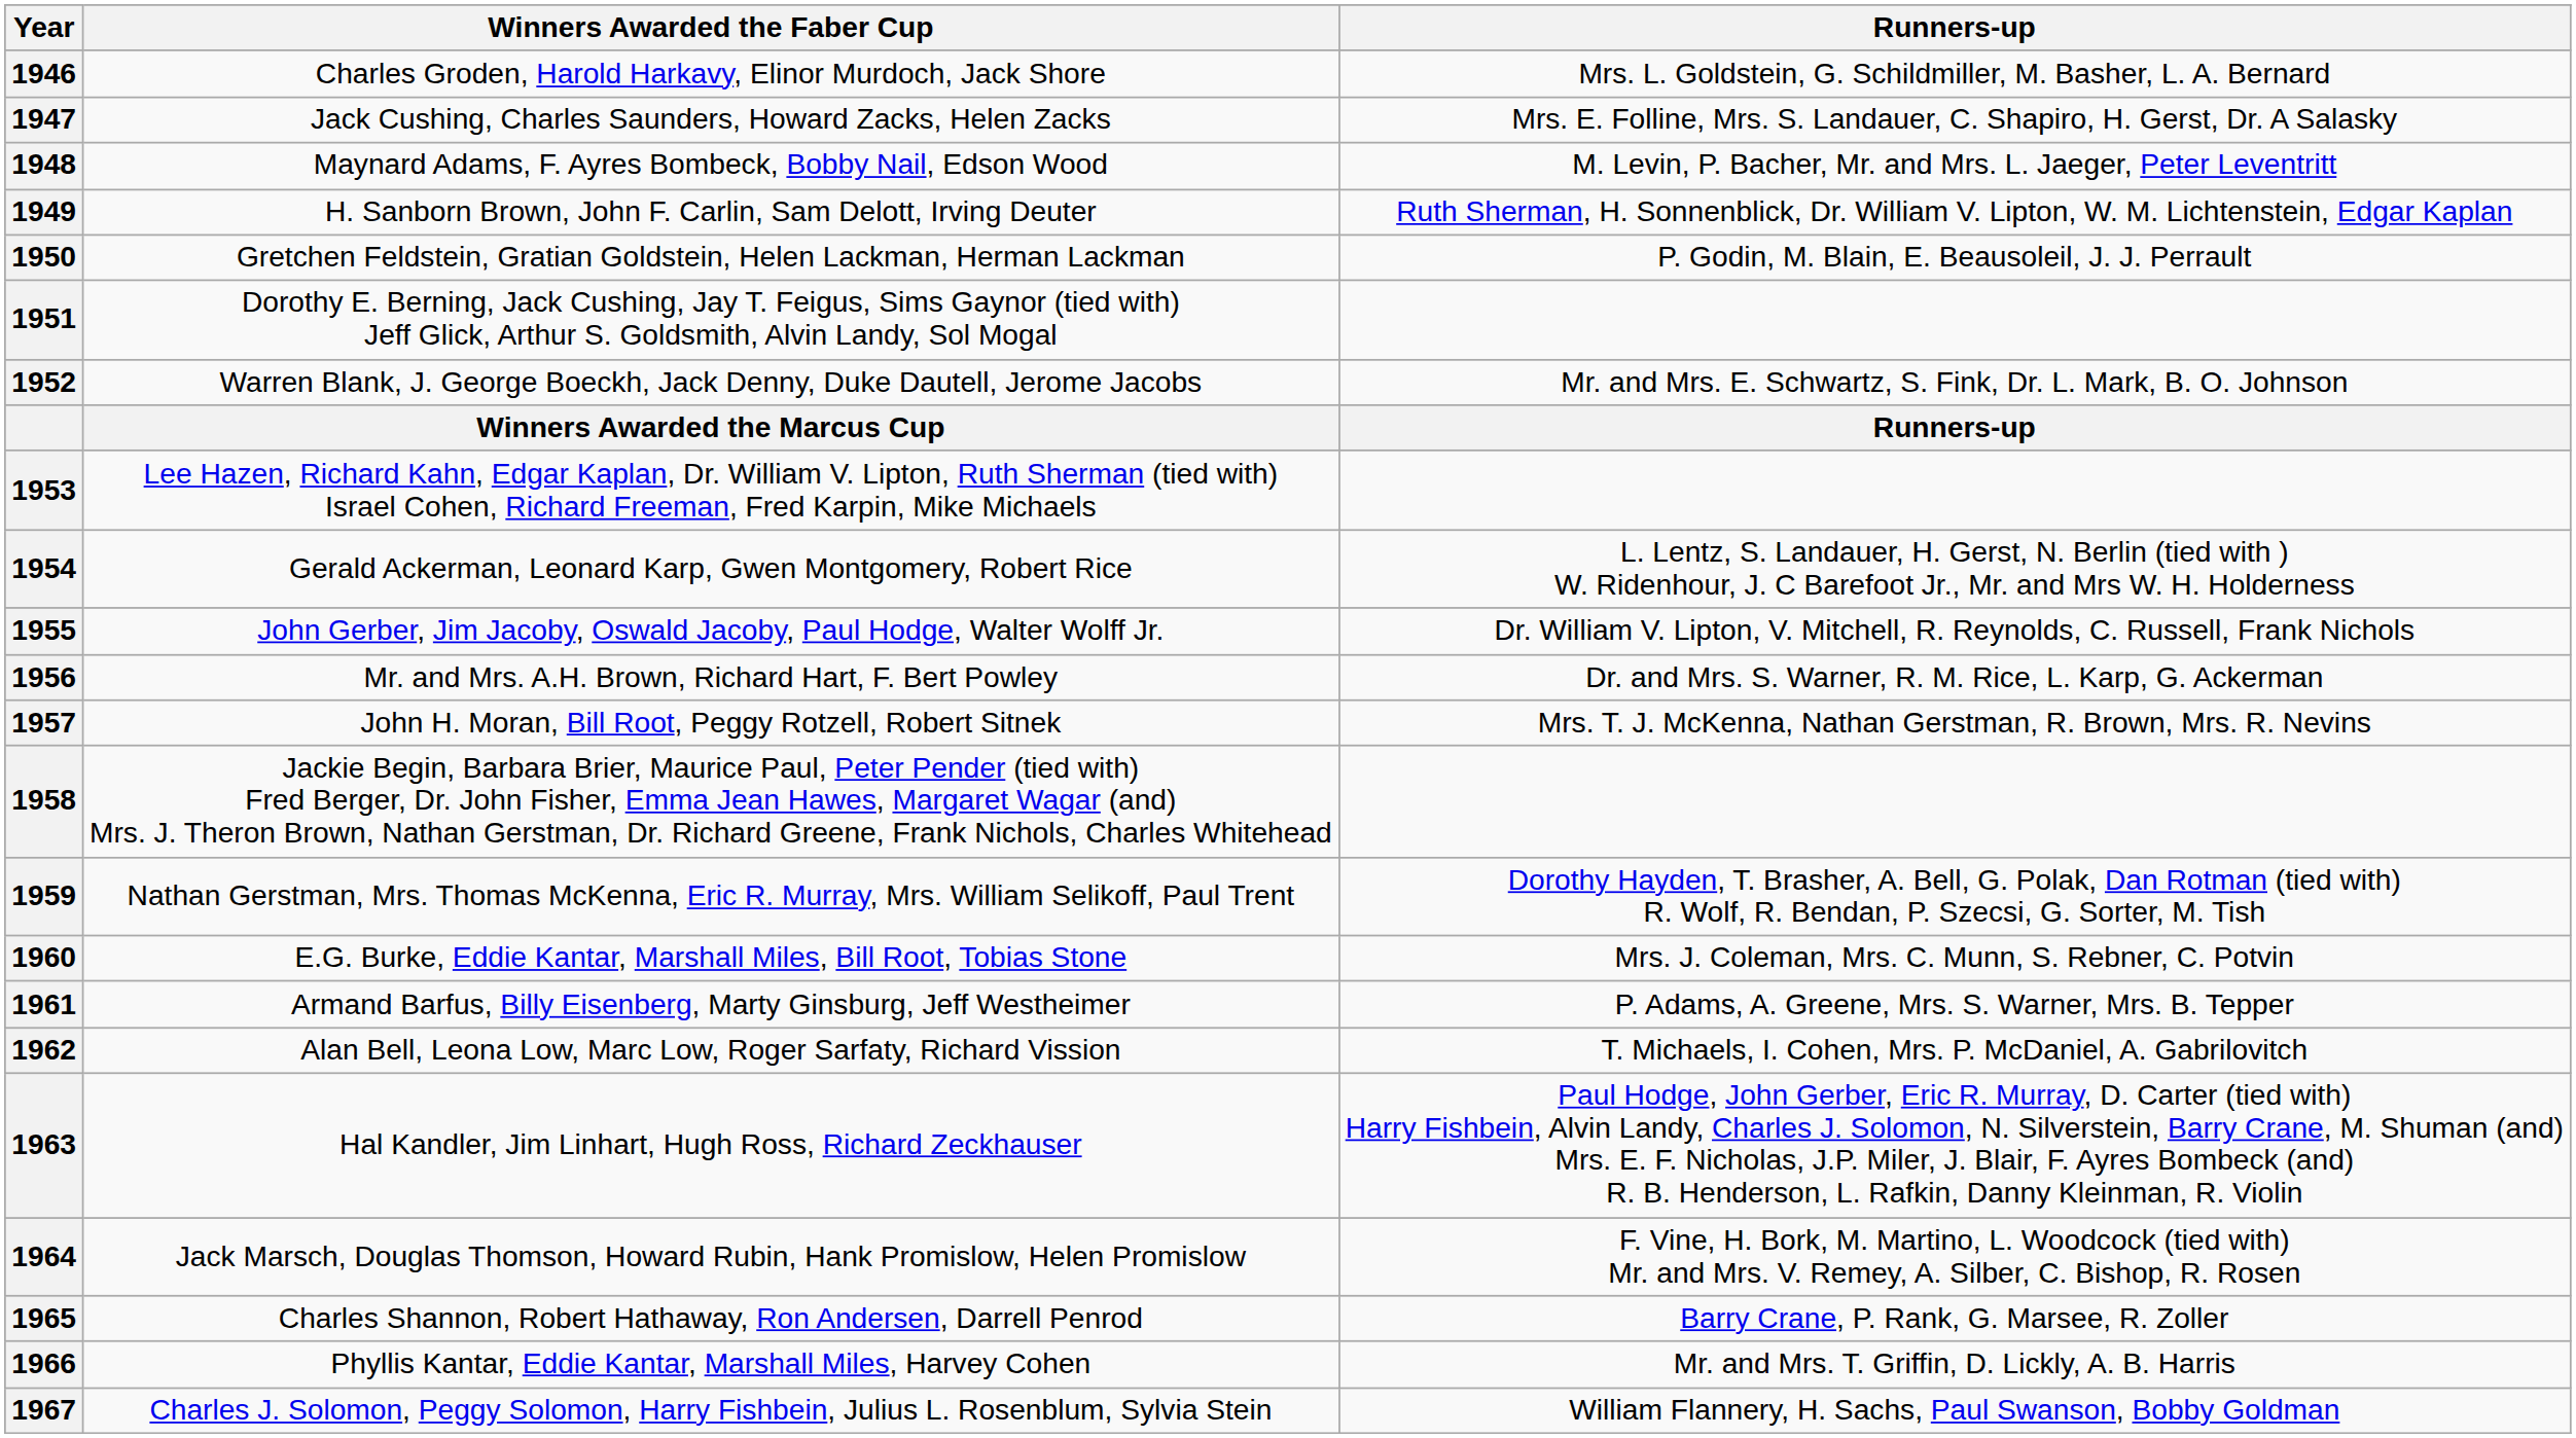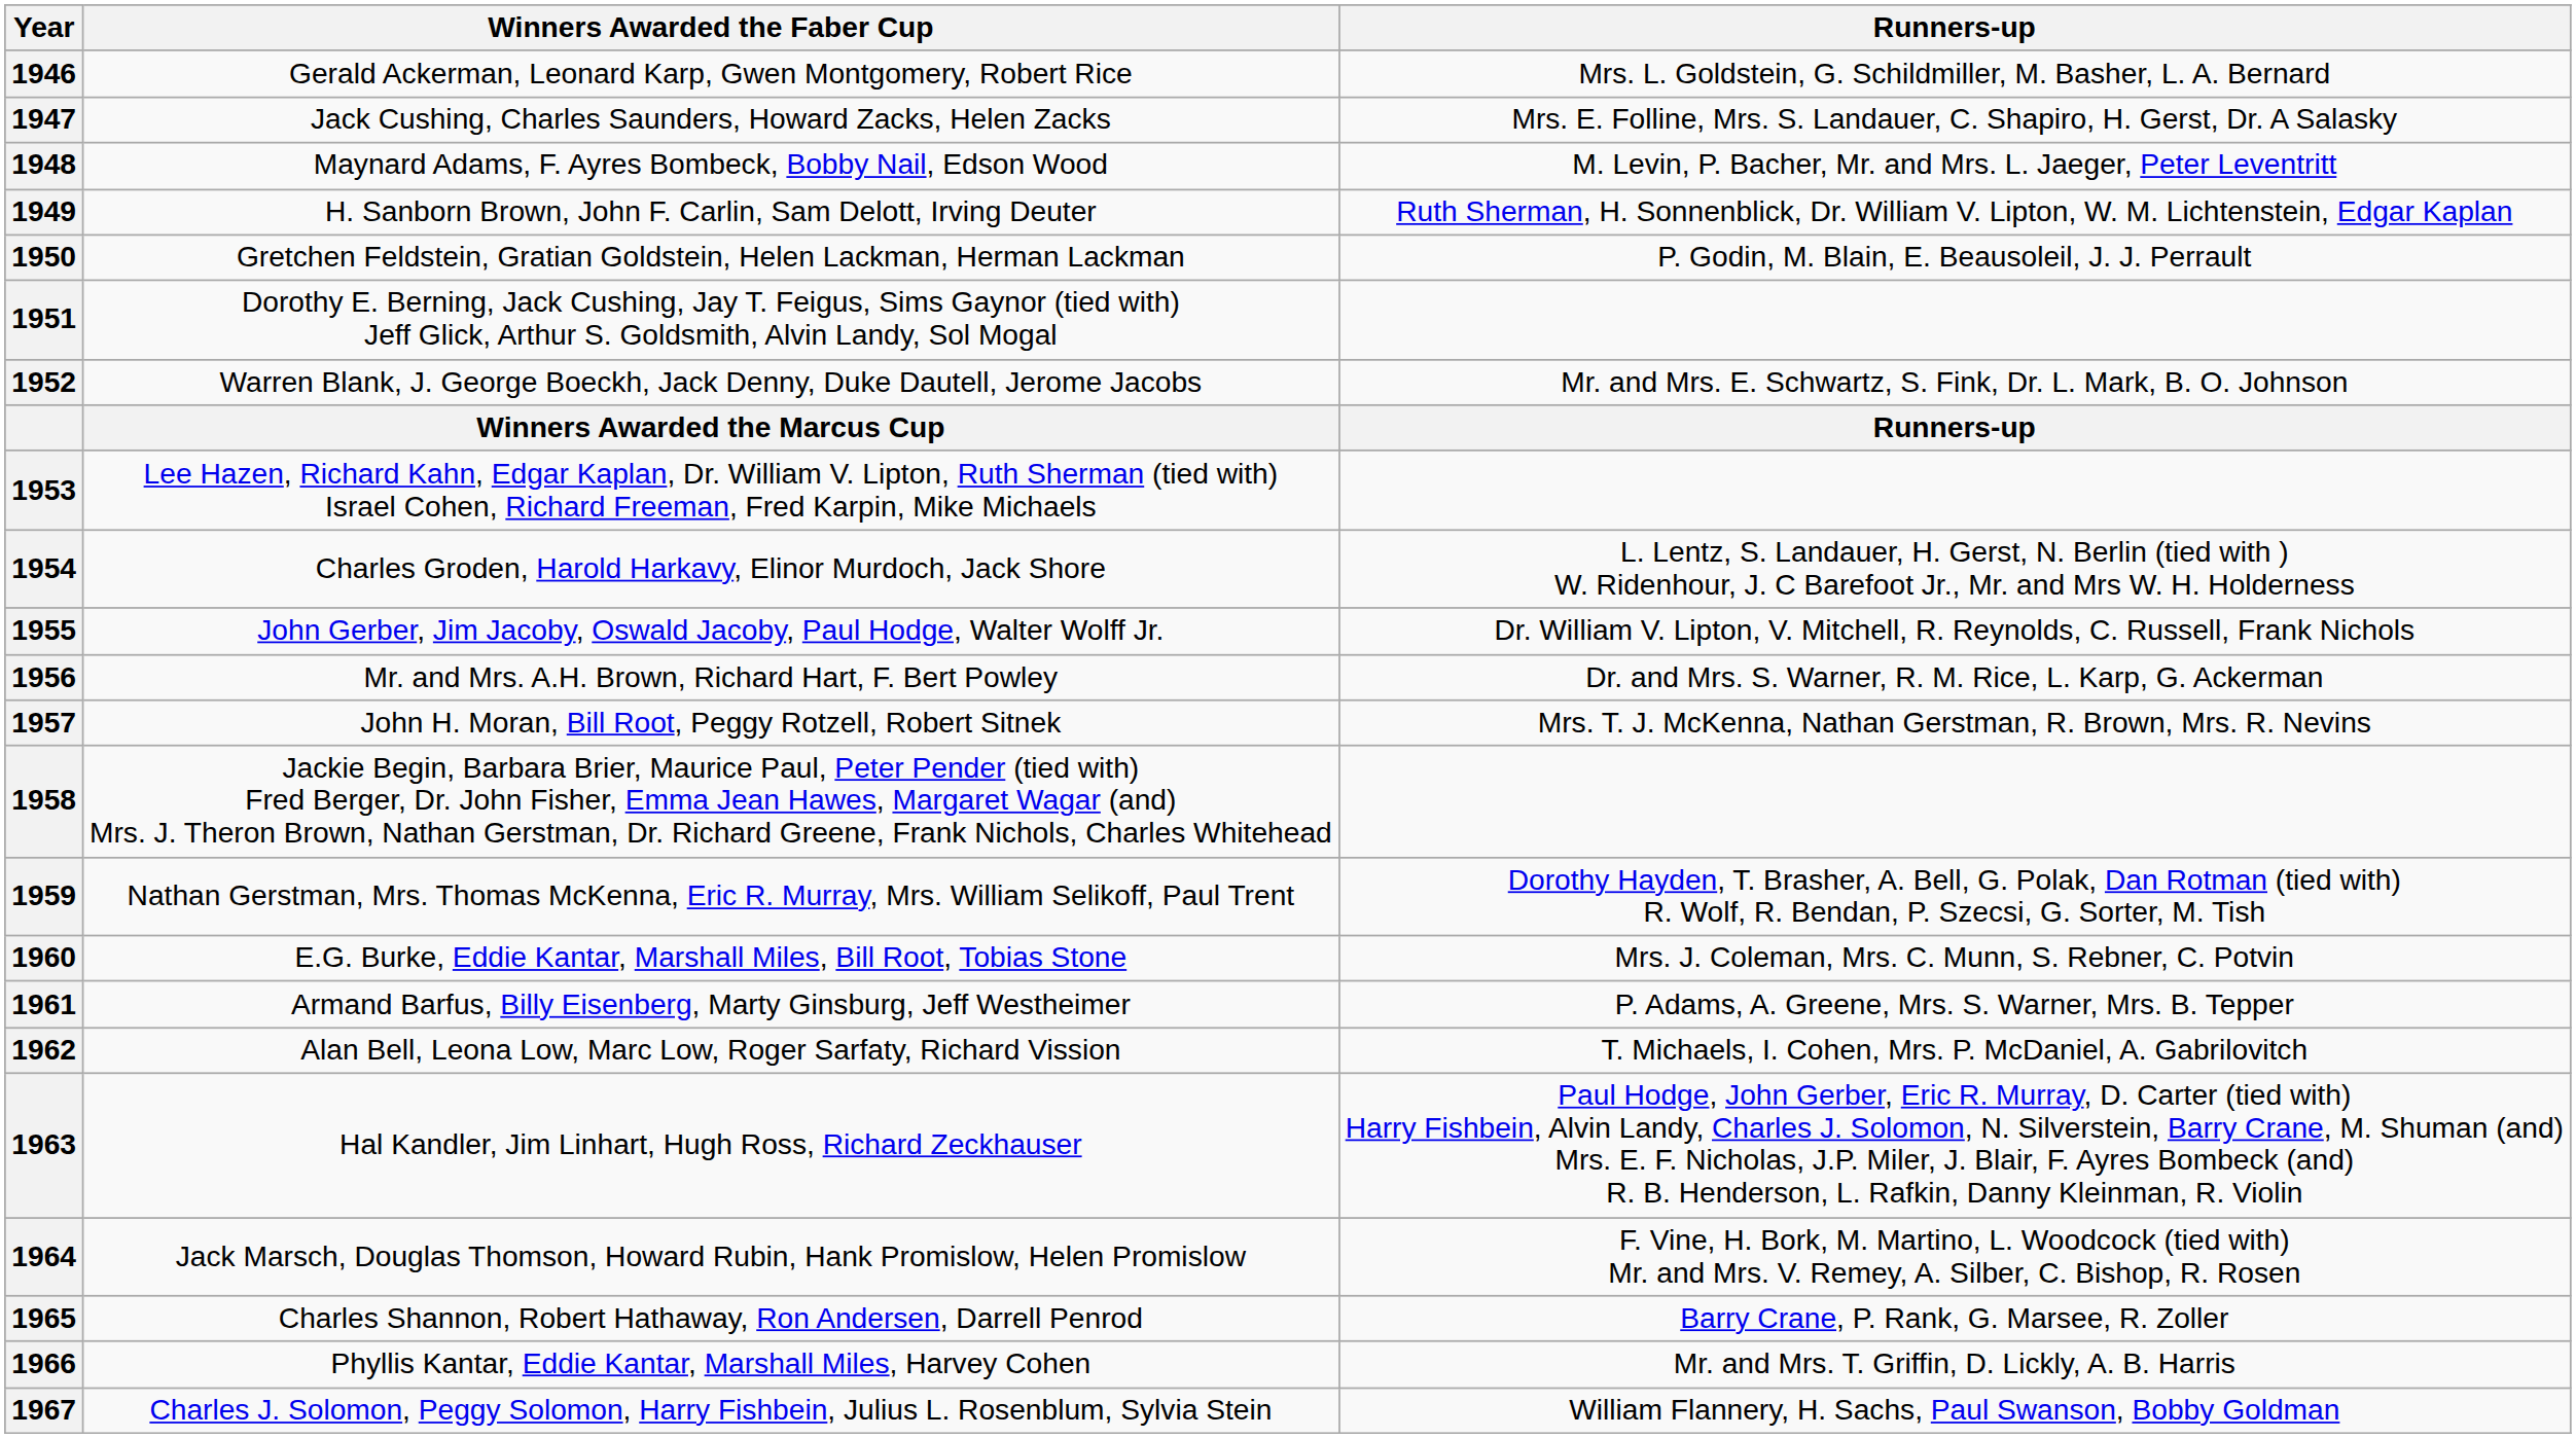 <table class="wikitable" style="text-align:center">
 <tr>
 <th>Year</th>
 <th>Winners Awarded the Faber Cup</th>
 <th>Runners-up</th>
 </tr>
 <tr>
 <th>1946</th>
-<td>Charles Groden, <a href='#'>Harold Harkavy</a>, Elinor Murdoch, Jack Shore</td>
+<td>Gerald Ackerman, Leonard Karp, Gwen Montgomery, Robert Rice</td>
 <td>Mrs. L. Goldstein, G. Schildmiller, M. Basher, L. A. Bernard</td>
 </tr>
 <tr>
 <th>1947</th>
 <td>Jack Cushing, Charles Saunders, Howard Zacks, Helen Zacks</td>
 <td>Mrs. E. Folline, Mrs. S. Landauer, C. Shapiro, H. Gerst, Dr. A Salasky</td>
 </tr>
 <tr>
 <th>1948</th>
 <td>Maynard Adams, F. Ayres Bombeck, <a href='#'>Bobby Nail</a>, Edson Wood</td>
 <td>M. Levin, P. Bacher, Mr. and Mrs. L. Jaeger, <a href='#'>Peter Leventritt</a></td>
 </tr>
 <tr>
 <th>1949</th>
 <td>H. Sanborn Brown, John F. Carlin, Sam Delott, Irving Deuter</td>
 <td><a href='#'>Ruth Sherman</a>, H. Sonnenblick, Dr. William V. Lipton, W. M. Lichtenstein, <a href='#'>Edgar Kaplan</a></td>
 </tr>
 <tr>
 <th>1950</th>
 <td>Gretchen Feldstein, Gratian Goldstein, Helen Lackman, Herman Lackman</td>
 <td>P. Godin, M. Blain, E. Beausoleil, J. J. Perrault</td>
 </tr>
 <tr>
 <th>1951</th>
 <td>Dorothy E. Berning, Jack Cushing, Jay T. Feigus, Sims Gaynor (tied with)<br>Jeff Glick, Arthur S. Goldsmith, Alvin Landy, Sol Mogal</td>
 <td></td>
 </tr>
 <tr>
 <th>1952</th>
 <td>Warren Blank, J. George Boeckh, Jack Denny, Duke Dautell, Jerome Jacobs</td>
 <td>Mr. and Mrs. E. Schwartz, S. Fink, Dr. L. Mark, B. O. Johnson</td>
 </tr>
 <tr>
 <th></th>
 <th>Winners Awarded the Marcus Cup</th>
 <th>Runners-up</th>
 </tr>
 <tr>
 <th>1953</th>
 <td><a href='#'>Lee Hazen</a>, <a href='#'>Richard Kahn</a>, <a href='#'>Edgar Kaplan</a>, Dr. William V. Lipton, <a href='#'>Ruth Sherman</a> (tied with)<br>Israel Cohen, <a href='#'>Richard Freeman</a>, Fred Karpin, Mike Michaels</td>
 <td></td>
 </tr>
 <tr>
 <th>1954</th>
-<td>Gerald Ackerman, Leonard Karp, Gwen Montgomery, Robert Rice</td>
+<td>Charles Groden, <a href='#'>Harold Harkavy</a>, Elinor Murdoch, Jack Shore</td>
 <td>L. Lentz, S. Landauer, H. Gerst, N. Berlin (tied with )<br>W. Ridenhour, J. C Barefoot Jr., Mr. and Mrs W. H. Holderness</td>
 </tr>
 <tr>
 <th>1955</th>
 <td><a href='#'>John Gerber</a>, <a href='#'>Jim Jacoby</a>, <a href='#'>Oswald Jacoby</a>, <a href='#'>Paul Hodge</a>, Walter Wolff Jr.</td>
 <td>Dr. William V. Lipton, V. Mitchell, R. Reynolds, C. Russell, Frank Nichols</td>
 </tr>
 <tr>
 <th>1956</th>
 <td>Mr. and Mrs. A.H. Brown, Richard Hart, F. Bert Powley</td>
 <td>Dr. and Mrs. S. Warner, R. M. Rice, L. Karp, G. Ackerman</td>
 </tr>
 <tr>
 <th>1957</th>
 <td>John H. Moran, <a href='#'>Bill Root</a>, Peggy Rotzell, Robert Sitnek</td>
 <td>Mrs. T. J. McKenna, Nathan Gerstman, R. Brown, Mrs. R. Nevins</td>
 </tr>
 <tr>
 <th>1958</th>
 <td>Jackie Begin, Barbara Brier, Maurice Paul, <a href='#'>Peter Pender</a> (tied with)<br>Fred Berger, Dr. John Fisher, <a href='#'>Emma Jean Hawes</a>, <a href='#'>Margaret Wagar</a> (and)<br>Mrs. J. Theron Brown, Nathan Gerstman, Dr. Richard Greene, Frank Nichols, Charles Whitehead</td>
 <td></td>
 </tr>
 <tr>
 <th>1959</th>
 <td>Nathan Gerstman, Mrs. Thomas McKenna, <a href='#'>Eric R. Murray</a>, Mrs. William Selikoff, Paul Trent</td>
 <td><a href='#'>Dorothy Hayden</a>, T. Brasher, A. Bell, G. Polak, <a href='#'>Dan Rotman</a> (tied with)<br>R. Wolf, R. Bendan, P. Szecsi, G. Sorter, M. Tish</td>
 </tr>
 <tr>
 <th>1960</th>
 <td>E.G. Burke, <a href='#'>Eddie Kantar</a>, <a href='#'>Marshall Miles</a>, <a href='#'>Bill Root</a>, <a href='#'>Tobias Stone</a></td>
 <td>Mrs. J. Coleman, Mrs. C. Munn, S. Rebner, C. Potvin</td>
 </tr>
 <tr>
 <th>1961</th>
 <td>Armand Barfus, <a href='#'>Billy Eisenberg</a>, Marty Ginsburg, Jeff Westheimer</td>
 <td>P. Adams, A. Greene, Mrs. S. Warner, Mrs. B. Tepper</td>
 </tr>
 <tr>
 <th>1962</th>
 <td>Alan Bell, Leona Low, Marc Low, Roger Sarfaty, Richard Vission</td>
 <td>T. Michaels, I. Cohen, Mrs. P. McDaniel, A. Gabrilovitch</td>
 </tr>
 <tr>
 <th>1963</th>
 <td>Hal Kandler, Jim Linhart, Hugh Ross, <a href='#'>Richard Zeckhauser</a></td>
 <td><a href='#'>Paul Hodge</a>, <a href='#'>John Gerber</a>, <a href='#'>Eric R. Murray</a>, D. Carter (tied with)<br><a href='#'>Harry Fishbein</a>, Alvin Landy, <a href='#'>Charles J. Solomon</a>, N. Silverstein, <a href='#'>Barry Crane</a>, M. Shuman (and)<br>Mrs. E. F. Nicholas, J.P. Miler, J. Blair, F. Ayres Bombeck (and)<br>R. B. Henderson, L. Rafkin, Danny Kleinman, R. Violin</td>
 </tr>
 <tr>
 <th>1964</th>
 <td>Jack Marsch, Douglas Thomson, Howard Rubin, Hank Promislow, Helen Promislow</td>
 <td>F. Vine, H. Bork, M. Martino, L. Woodcock (tied with)<br>Mr. and Mrs. V. Remey, A. Silber, C. Bishop, R. Rosen</td>
 </tr>
 <tr>
 <th>1965</th>
 <td>Charles Shannon, Robert Hathaway, <a href='#'>Ron Andersen</a>, Darrell Penrod</td>
 <td><a href='#'>Barry Crane</a>, P. Rank, G. Marsee, R. Zoller</td>
 </tr>
 <tr>
 <th>1966</th>
 <td>Phyllis Kantar, <a href='#'>Eddie Kantar</a>, <a href='#'>Marshall Miles</a>, Harvey Cohen</td>
 <td>Mr. and Mrs. T. Griffin,  D. Lickly, A. B. Harris</td>
 </tr>
 <tr>
 <th>1967</th>
 <td><a href='#'>Charles J. Solomon</a>, <a href='#'>Peggy Solomon</a>, <a href='#'>Harry Fishbein</a>, Julius L. Rosenblum, Sylvia Stein</td>
 <td>William Flannery, H. Sachs, <a href='#'>Paul Swanson</a>, <a href='#'>Bobby Goldman</a></td>
 </tr>
 <tr>
 </tr>
 </table>
